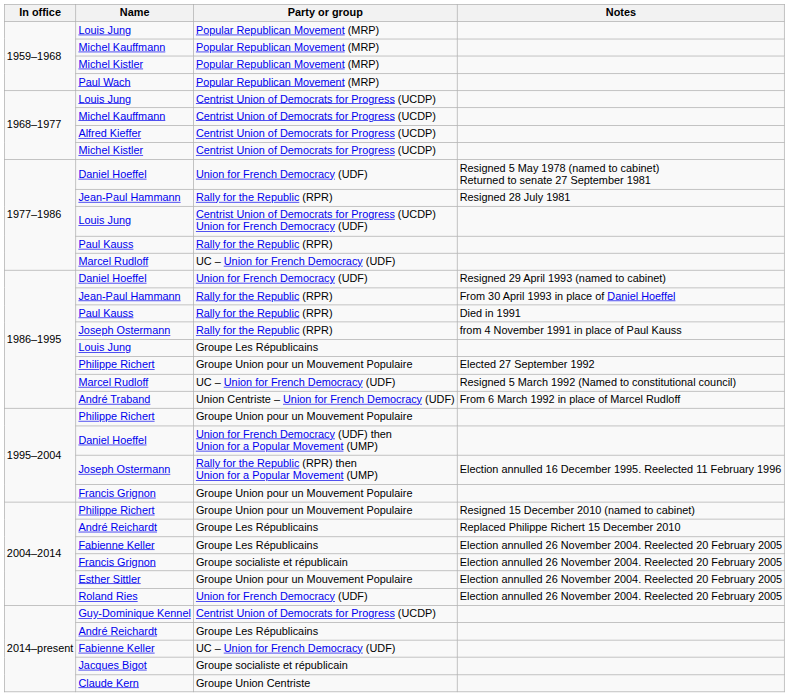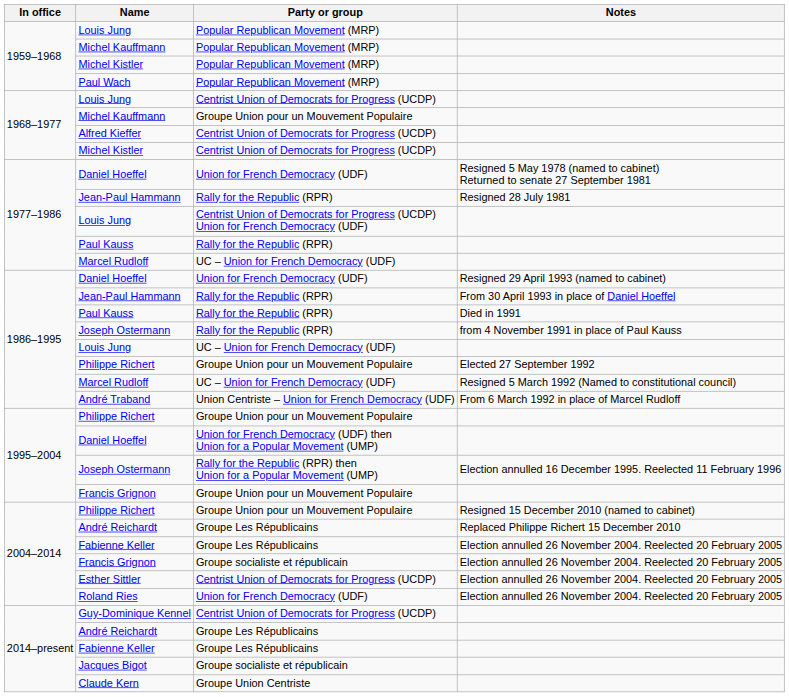 <table class="wikitable sortable">
 <tr>
 <th>In office</th>
 <th>Name</th>
 <th>Party or group</th>
 <th>Notes</th>
 </tr>
 <tr>
 <td rowspan=4>1959–1968</td>
 <td><a href='#'>Louis Jung</a></td>
 <td><a href='#'>Popular Republican Movement</a> (MRP)</td>
 <td></td>
 </tr>
 <tr>
 <td><a href='#'>Michel Kauffmann</a></td>
 <td><a href='#'>Popular Republican Movement</a> (MRP)</td>
 <td></td>
 </tr>
 <tr>
 <td><a href='#'>Michel Kistler</a></td>
 <td><a href='#'>Popular Republican Movement</a> (MRP)</td>
 <td></td>
 </tr>
 <tr>
 <td><a href='#'>Paul Wach</a></td>
 <td><a href='#'>Popular Republican Movement</a> (MRP)</td>
 <td></td>
 </tr>
 <tr>
 <td rowspan=4>1968–1977</td>
 <td><a href='#'>Louis Jung</a></td>
 <td><a href='#'>Centrist Union of Democrats for Progress</a> (UCDP)</td>
 <td></td>
 </tr>
 <tr>
 <td><a href='#'>Michel Kauffmann</a></td>
-<td><a href='#'>Centrist Union of Democrats for Progress</a> (UCDP)</td>
+<td>Groupe Union pour un Mouvement Populaire</td>
 <td></td>
 </tr>
 <tr>
 <td><a href='#'>Alfred Kieffer</a></td>
 <td><a href='#'>Centrist Union of Democrats for Progress</a> (UCDP)</td>
 <td></td>
 </tr>
 <tr>
 <td><a href='#'>Michel Kistler</a></td>
 <td><a href='#'>Centrist Union of Democrats for Progress</a> (UCDP)</td>
 <td></td>
 </tr>
 <tr>
 <td rowspan=5>1977–1986</td>
 <td><a href='#'>Daniel Hoeffel</a></td>
 <td><a href='#'>Union for French Democracy</a> (UDF)</td>
 <td>Resigned 5 May 1978 (named to cabinet)<br>Returned to senate 27 September 1981</td>
 </tr>
 <tr>
 <td><a href='#'>Jean-Paul Hammann</a></td>
 <td><a href='#'>Rally for the Republic</a> (RPR)</td>
 <td>Resigned 28 July 1981</td>
 </tr>
 <tr>
 <td><a href='#'>Louis Jung</a></td>
 <td><a href='#'>Centrist Union of Democrats for Progress</a> (UCDP)<br><a href='#'>Union for French Democracy</a> (UDF)</td>
 <td></td>
 </tr>
 <tr>
 <td><a href='#'>Paul Kauss</a></td>
 <td><a href='#'>Rally for the Republic</a> (RPR)</td>
 <td></td>
 </tr>
 <tr>
 <td><a href='#'>Marcel Rudloff</a></td>
 <td>UC – <a href='#'>Union for French Democracy</a> (UDF)</td>
 <td></td>
 </tr>
 <tr>
 <td rowspan=8>1986–1995</td>
 <td><a href='#'>Daniel Hoeffel</a></td>
 <td><a href='#'>Union for French Democracy</a> (UDF)</td>
 <td>Resigned 29 April 1993 (named to cabinet)</td>
 </tr>
 <tr>
 <td><a href='#'>Jean-Paul Hammann</a></td>
 <td><a href='#'>Rally for the Republic</a> (RPR)</td>
 <td>From 30 April 1993 in place of <a href='#'>Daniel Hoeffel</a></td>
 </tr>
 <tr>
 <td><a href='#'>Paul Kauss</a></td>
 <td><a href='#'>Rally for the Republic</a> (RPR)</td>
 <td>Died in 1991</td>
 </tr>
 <tr>
 <td><a href='#'>Joseph Ostermann</a></td>
 <td><a href='#'>Rally for the Republic</a> (RPR)</td>
 <td>from 4 November 1991 in place of Paul Kauss</td>
 </tr>
 <tr>
 <td><a href='#'>Louis Jung</a></td>
-<td>Groupe Les Républicains</td>
+<td>UC – <a href='#'>Union for French Democracy</a> (UDF)</td>
 <td></td>
 </tr>
 <tr>
 <td><a href='#'>Philippe Richert</a></td>
 <td>Groupe Union pour un Mouvement Populaire</td>
 <td>Elected 27 September 1992</td>
 </tr>
 <tr>
 <td><a href='#'>Marcel Rudloff</a></td>
 <td>UC – <a href='#'>Union for French Democracy</a> (UDF)</td>
 <td>Resigned 5 March 1992 (Named to constitutional council)</td>
 </tr>
 <tr>
 <td><a href='#'>André Traband</a></td>
 <td>Union Centriste – <a href='#'>Union for French Democracy</a> (UDF)</td>
 <td>From 6 March 1992 in place of Marcel Rudloff</td>
 </tr>
 <tr>
 <td rowspan=4>1995–2004</td>
 <td><a href='#'>Philippe Richert</a></td>
 <td>Groupe Union pour un Mouvement Populaire</td>
 <td></td>
 </tr>
 <tr>
 <td><a href='#'>Daniel Hoeffel</a></td>
 <td><a href='#'>Union for French Democracy</a> (UDF) then<br><a href='#'>Union for a Popular Movement</a> (UMP)</td>
 <td></td>
 </tr>
 <tr>
 <td><a href='#'>Joseph Ostermann</a></td>
 <td><a href='#'>Rally for the Republic</a> (RPR) then<br><a href='#'>Union for a Popular Movement</a> (UMP)</td>
 <td>Election annulled 16 December 1995. Reelected 11 February 1996</td>
 </tr>
 <tr>
 <td><a href='#'>Francis Grignon</a></td>
 <td>Groupe Union pour un Mouvement Populaire</td>
 <td></td>
 </tr>
 <tr>
 <td rowspan=6>2004–2014</td>
 <td><a href='#'>Philippe Richert</a></td>
 <td>Groupe Union pour un Mouvement Populaire</td>
 <td>Resigned 15 December 2010 (named to cabinet)</td>
 </tr>
 <tr>
 <td><a href='#'>André Reichardt</a></td>
 <td>Groupe Les Républicains</td>
 <td>Replaced Philippe Richert 15 December 2010</td>
 </tr>
 <tr>
 <td><a href='#'>Fabienne Keller</a></td>
 <td>Groupe Les Républicains</td>
 <td>Election annulled 26 November 2004. Reelected 20 February 2005</td>
 </tr>
 <tr>
 <td><a href='#'>Francis Grignon</a></td>
 <td>Groupe socialiste et républicain</td>
 <td>Election annulled 26 November 2004. Reelected 20 February 2005</td>
 </tr>
 <tr>
 <td><a href='#'>Esther Sittler</a></td>
-<td>Groupe Union pour un Mouvement Populaire</td>
+<td><a href='#'>Centrist Union of Democrats for Progress</a> (UCDP)</td>
 <td>Election annulled 26 November 2004. Reelected 20 February 2005</td>
 </tr>
 <tr>
 <td><a href='#'>Roland Ries</a></td>
 <td><a href='#'>Union for French Democracy</a> (UDF)</td>
 <td>Election annulled 26 November 2004. Reelected 20 February 2005</td>
 </tr>
 <tr>
 <td rowspan=5>2014–present</td>
 <td><a href='#'>Guy-Dominique Kennel</a></td>
 <td><a href='#'>Centrist Union of Democrats for Progress</a> (UCDP)</td>
 <td></td>
 </tr>
 <tr>
 <td><a href='#'>André Reichardt</a></td>
 <td>Groupe Les Républicains</td>
 <td></td>
 </tr>
 <tr>
 <td><a href='#'>Fabienne Keller</a></td>
-<td>UC – <a href='#'>Union for French Democracy</a> (UDF)</td>
+<td>Groupe Les Républicains</td>
 <td></td>
 </tr>
 <tr>
 <td><a href='#'>Jacques Bigot</a></td>
 <td>Groupe socialiste et républicain</td>
 <td></td>
 </tr>
 <tr>
 <td><a href='#'>Claude Kern</a></td>
 <td>Groupe Union Centriste</td>
 <td></td>
 </tr>
 </table>
